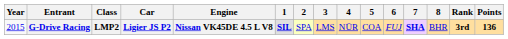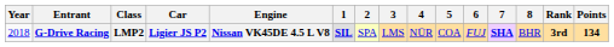 <table class="wikitable" style="text-align:center; font-size:90%">
 <tr>
 <th>Year</th>
 <th>Entrant</th>
 <th>Class</th>
 <th>Car</th>
 <th>Engine</th>
 <th>1</th>
 <th>2</th>
 <th>3</th>
 <th>4</th>
 <th>5</th>
 <th>6</th>
 <th>7</th>
 <th>8</th>
 <th>Rank</th>
 <th>Points</th>
 </tr>
 <tr>
-<td><a href='#'>2015</a></td>
+<td><a href='#'>2018</a></td>
 <th><a href='#'>G-Drive Racing</a></th>
 <th>LMP2</th>
 <th><a href='#'>Ligier JS P2</a></th>
 <th><a href='#'>Nissan</a> VK45DE 4.5 L V8</th>
 <td style="background:#DFDFDF;"><strong><a href='#'>SIL</a></strong><br></td>
 <td style="background:#FBFFBF;"><a href='#'>SPA</a><br></td>
 <td style="background:#FFDF9F;"><a href='#'>LMS</a><br></td>
 <td style="background:#FFDF9F;"><a href='#'>NÜR</a><br></td>
 <td style="background:#FFDF9F;"><a href='#'>COA</a><br></td>
 <td style="background:#FFDF9F;"><em><a href='#'>FUJ</a></em><br></td>
 <td style="background:#EFCFFF;"><strong><a href='#'>SHA</a><br></strong></td>
 <td style="background:#FFDF9F;"><a href='#'>BHR</a><br></td>
 <th style="background:#FFDF9F;">3rd</th>
-<th style="background:#FFDF9F;">136</th>
+<th style="background:#FFDF9F;">134</th>
 </tr>
 </table>
